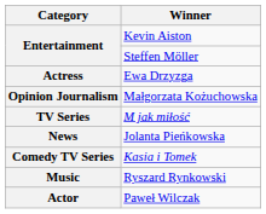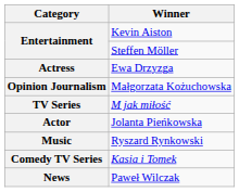 <table class="wikitable">
 <tr>
 <th>Category</th>
 <th>Winner</th>
 </tr>
 <tr>
 <th scope="row" rowspan="2">Entertainment</th>
 <td><a href='#'>Kevin Aiston</a></td>
 </tr>
 <tr>
 <td><a href='#'>Steffen Möller</a></td>
 </tr>
 <tr>
 <th scope="row">Actress</th>
 <td><a href='#'>Ewa Drzyzga</a></td>
 </tr>
 <tr>
 <th scope="row">Opinion Journalism</th>
 <td><a href='#'>Małgorzata Kożuchowska</a></td>
 </tr>
 <tr>
 <th scope="row">TV Series</th>
 <td><em><a href='#'>M jak miłość</a></em></td>
 </tr>
 <tr>
-<th scope="row">News</th>
+<th scope="row">Actor</th>
 <td><a href='#'>Jolanta Pieńkowska</a></td>
+</tr>
+<tr>
+<th scope="row">Music</th>
+<td><a href='#'>Ryszard Rynkowski</a></td>
 </tr>
 <tr>
 <th scope="row">Comedy TV Series</th>
 <td><em><a href='#'>Kasia i Tomek</a></em></td>
 </tr>
 <tr>
-<th scope="row">Music</th>
-<td><a href='#'>Ryszard Rynkowski</a></td>
-</tr>
-<tr>
-<th scope="row">Actor</th>
+<th scope="row">News</th>
 <td><a href='#'>Paweł Wilczak</a></td>
 </tr>
 </table>
